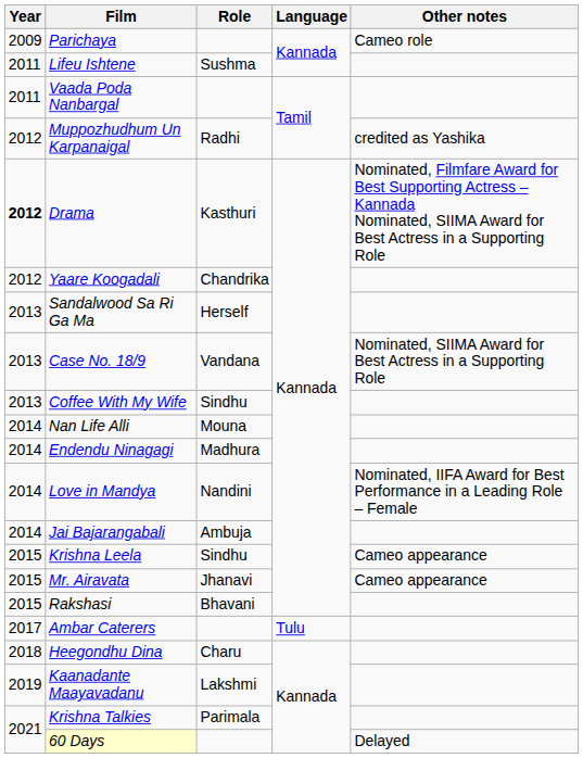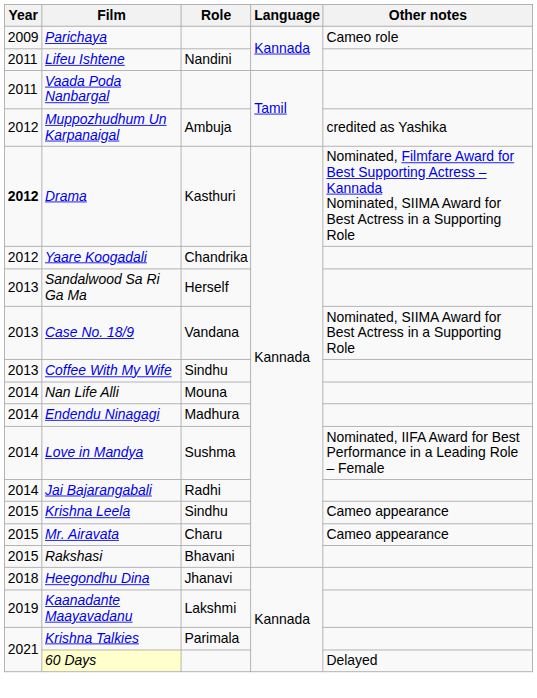 <table class="wikitable sortable">
 <tr style="background:#ccc; text-align:center;">
 <th>Year</th>
 <th>Film</th>
 <th>Role</th>
 <th>Language</th>
 <th>Other notes</th>
 </tr>
 <tr>
 <td>2009</td>
 <td><em><a href='#'>Parichaya</a></em></td>
 <td></td>
 <td rowspan="2"><a href='#'>Kannada</a></td>
 <td>Cameo role</td>
 </tr>
 <tr>
 <td>2011</td>
 <td><em><a href='#'>Lifeu Ishtene</a></em></td>
-<td>Sushma</td>
+<td>Nandini</td>
 <td></td>
 </tr>
 <tr>
 <td>2011</td>
 <td><em><a href='#'>Vaada Poda Nanbargal</a></em></td>
 <td></td>
 <td rowspan="2"><a href='#'>Tamil</a></td>
 <td></td>
 </tr>
 <tr>
 <td>2012</td>
 <td><em><a href='#'>Muppozhudhum Un Karpanaigal</a></em></td>
-<td>Radhi</td>
+<td>Ambuja</td>
 <td>credited as Yashika</td>
 </tr>
 <tr>
 <td><strong>2012</strong></td>
 <td><em><a href='#'>Drama</a></em></td>
 <td>Kasthuri</td>
 <td rowspan="12">Kannada</td>
 <td>Nominated, <a href='#'>Filmfare Award for Best Supporting Actress – Kannada</a><br>Nominated, SIIMA Award for Best Actress in a Supporting Role</td>
 </tr>
 <tr>
 <td>2012</td>
 <td><em><a href='#'>Yaare Koogadali</a></em></td>
 <td>Chandrika</td>
 <td></td>
 </tr>
 <tr>
 <td>2013</td>
 <td><em>Sandalwood Sa Ri Ga Ma</em></td>
 <td>Herself</td>
 <td></td>
 </tr>
 <tr>
 <td>2013</td>
 <td><em><a href='#'>Case No. 18/9</a></em></td>
 <td>Vandana</td>
 <td>Nominated, SIIMA Award for Best Actress in a Supporting Role</td>
 </tr>
 <tr>
 <td>2013</td>
 <td><em><a href='#'>Coffee With My Wife</a></em></td>
 <td>Sindhu</td>
 <td></td>
 </tr>
 <tr>
 <td>2014</td>
 <td><em>Nan Life Alli</em></td>
 <td>Mouna</td>
 <td></td>
 </tr>
 <tr>
 <td>2014</td>
 <td><em><a href='#'>Endendu Ninagagi</a></em></td>
 <td>Madhura</td>
 <td></td>
 </tr>
 <tr>
 <td>2014</td>
 <td><em><a href='#'>Love in Mandya</a></em></td>
-<td>Nandini</td>
+<td>Sushma</td>
 <td>Nominated, IIFA Award for Best Performance in a Leading Role – Female</td>
 </tr>
 <tr>
 <td>2014</td>
 <td><em><a href='#'>Jai Bajarangabali</a></em></td>
-<td>Ambuja</td>
+<td>Radhi</td>
 <td></td>
 </tr>
 <tr>
 <td>2015</td>
 <td><em><a href='#'>Krishna Leela</a></em></td>
 <td>Sindhu</td>
 <td>Cameo appearance</td>
 </tr>
 <tr>
 <td>2015</td>
 <td><em><a href='#'>Mr. Airavata</a></em></td>
-<td>Jhanavi</td>
+<td>Charu</td>
 <td>Cameo appearance</td>
 </tr>
 <tr>
 <td>2015</td>
 <td><em>Rakshasi</em></td>
 <td>Bhavani</td>
 <td></td>
 </tr>
 <tr>
-<td>2017</td>
-<td><em><a href='#'>Ambar Caterers</a></em></td>
-<td></td>
-<td><a href='#'>Tulu</a></td>
-<td></td>
-</tr>
-<tr>
 <td>2018</td>
 <td><em><a href='#'>Heegondhu Dina</a></em></td>
-<td>Charu</td>
+<td>Jhanavi</td>
 <td rowspan="4">Kannada</td>
 <td></td>
 </tr>
 <tr>
 <td>2019</td>
 <td><em><a href='#'>Kaanadante Maayavadanu</a></em></td>
 <td>Lakshmi</td>
 <td></td>
 </tr>
 <tr>
 <td rowspan="3">2021</td>
 <td><em><a href='#'>Krishna Talkies</a></em></td>
 <td>Parimala</td>
 <td></td>
 </tr>
 <tr>
 <td style="background:#FFFFCC;"><em>60 Days</em> </td>
 <td></td>
 <td>Delayed</td>
 </tr>
 </table>
